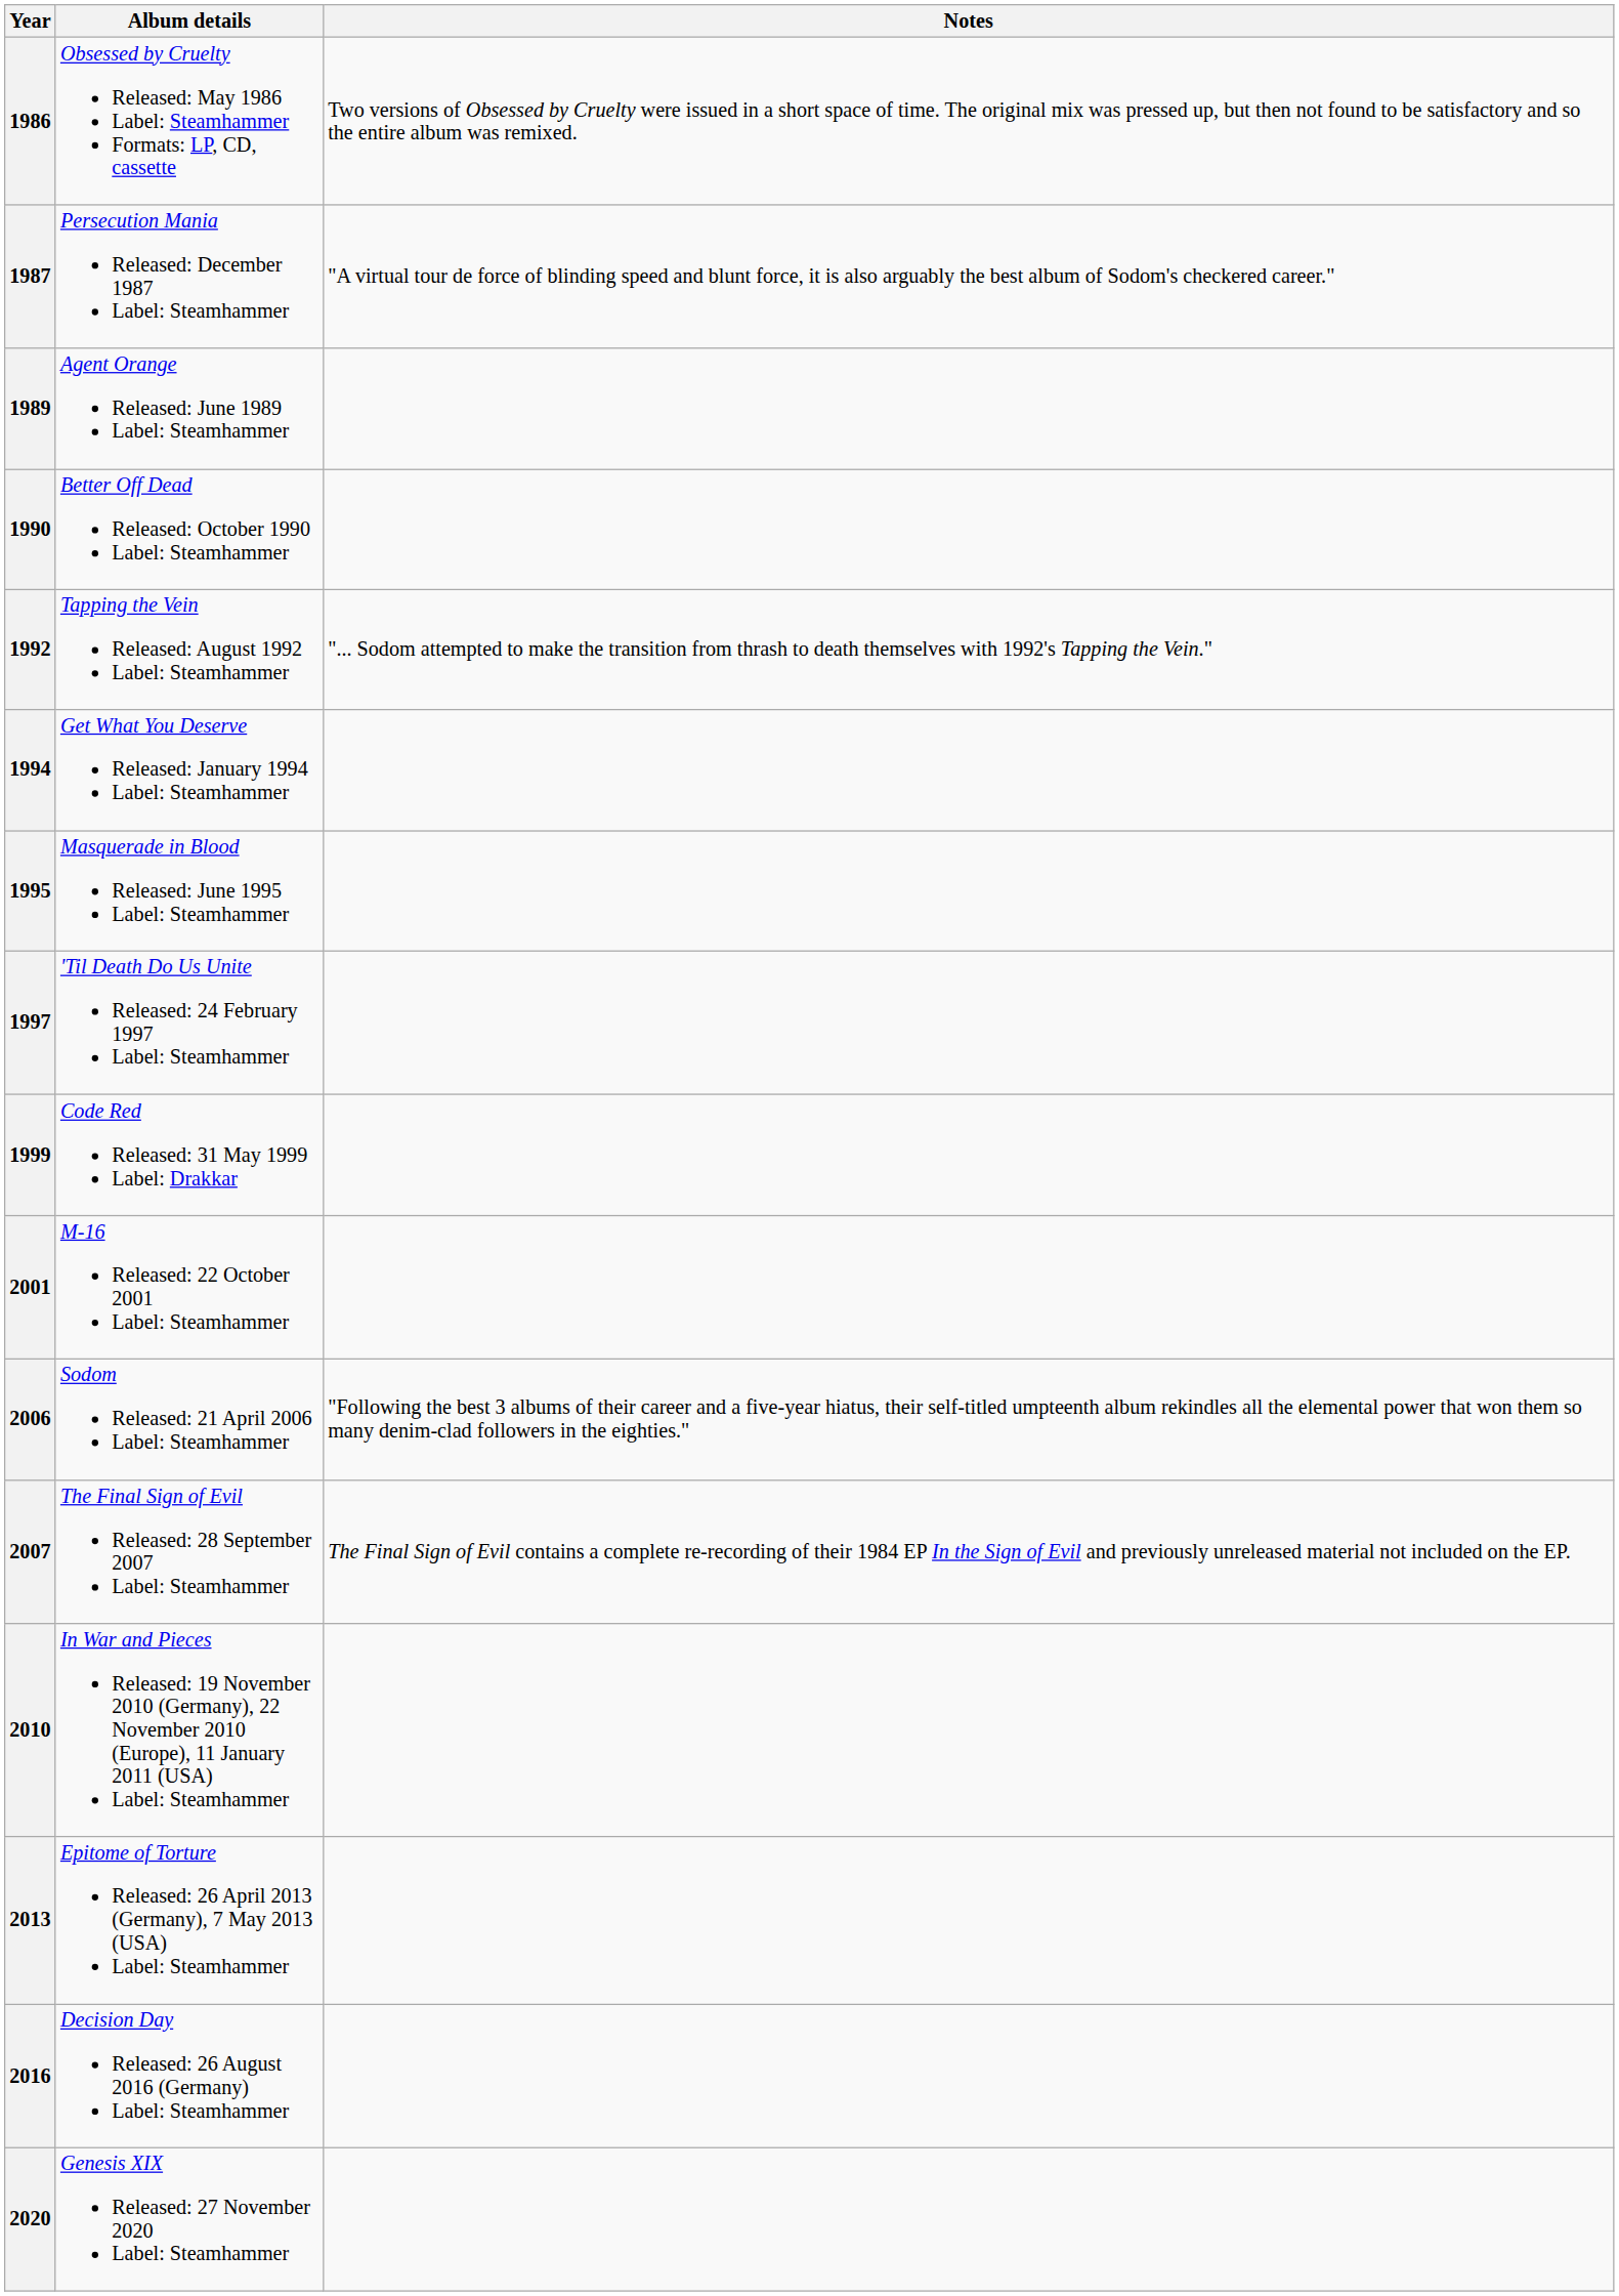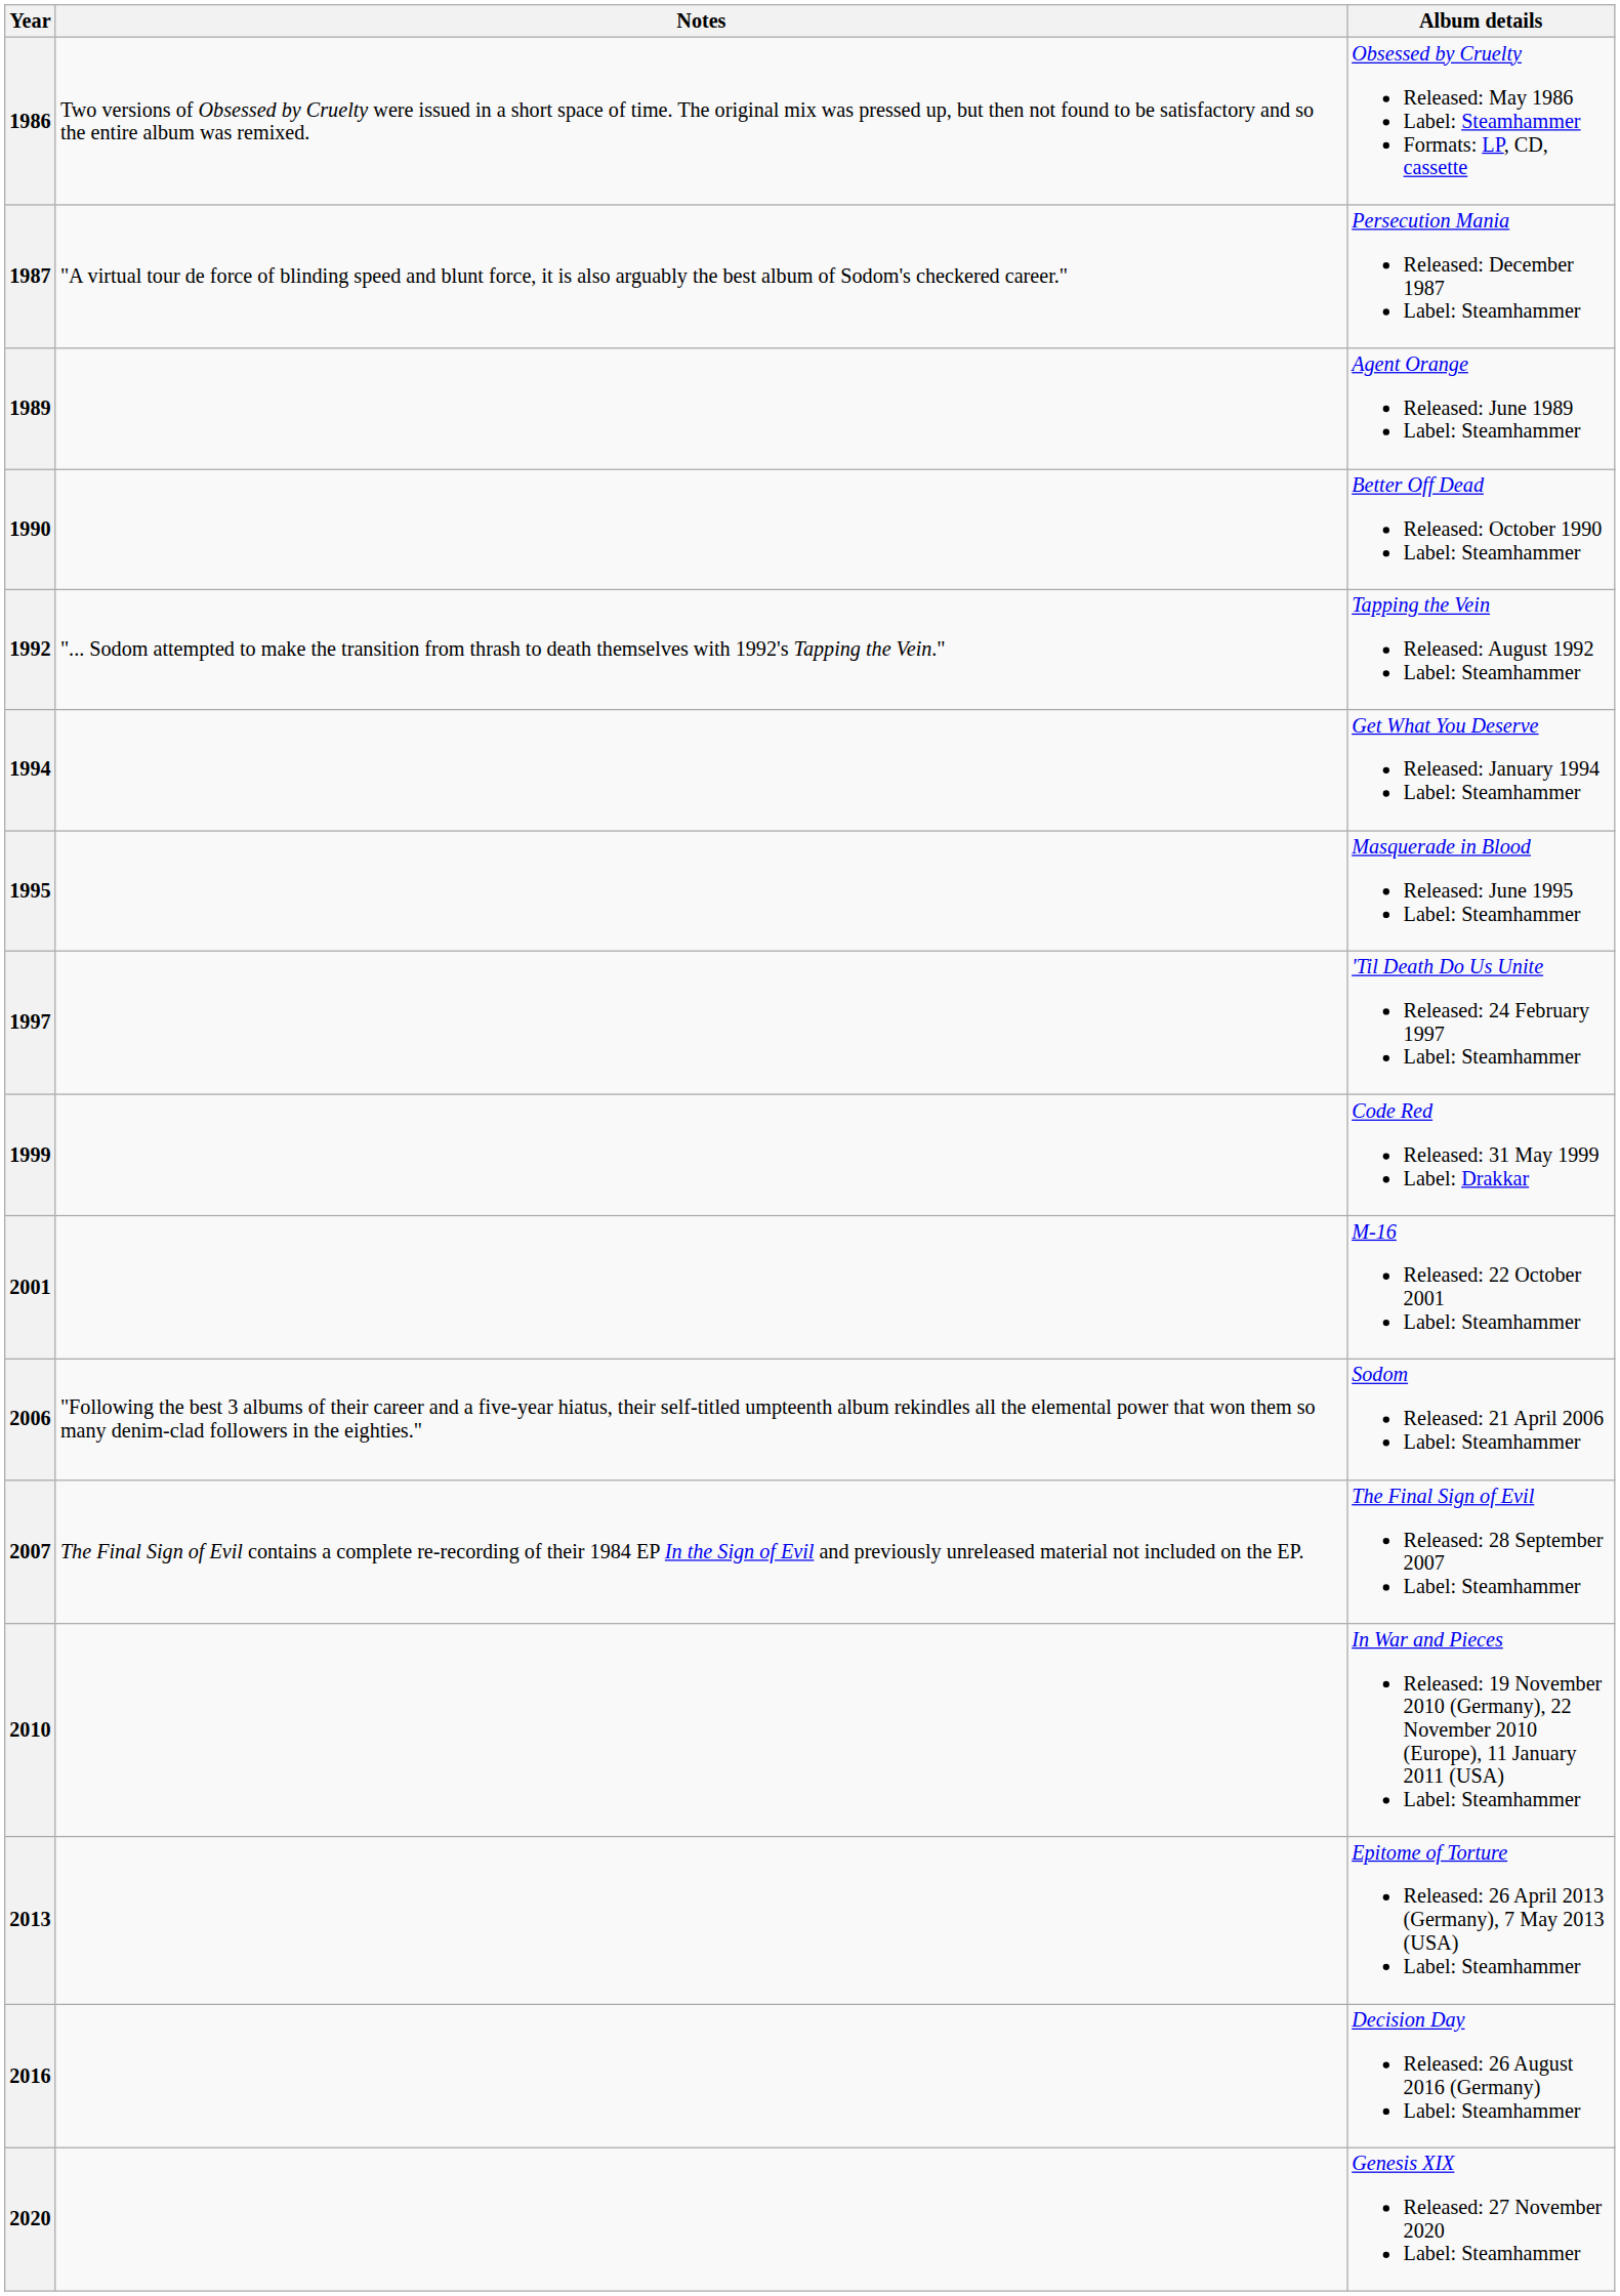 <table class="sortable wikitable">
 <tr>
 <th>Year</th>
+<th class="unsortable">Notes</th>
 <th width="200">Album details</th>
-<th class="unsortable">Notes</th>
 </tr>
 <tr>
 <th>1986</th>
+<td>Two versions of <em>Obsessed by Cruelty</em> were issued in a short space of time. The original mix was pressed up, but then not found to be satisfactory and so the entire album was remixed.</td>
 <td><em><a href='#'>Obsessed by Cruelty</a></em><br><ul><li>Released: May 1986</li><li>Label: <a href='#'>Steamhammer</a></li><li>Formats: <a href='#'>LP</a>, CD, <a href='#'>cassette</a></li></ul></td>
-<td>Two versions of <em>Obsessed by Cruelty</em> were issued in a short space of time. The original mix was pressed up, but then not found to be satisfactory and so the entire album was remixed.</td>
 </tr>
 <tr>
 <th>1987</th>
+<td>"A virtual tour de force of blinding speed and blunt force, it is also arguably the best album of Sodom's checkered career."</td>
 <td><em><a href='#'>Persecution Mania</a></em><br><ul><li>Released: December 1987</li><li>Label: Steamhammer</li></ul></td>
-<td>"A virtual tour de force of blinding speed and blunt force, it is also arguably the best album of Sodom's checkered career."</td>
 </tr>
 <tr>
 <th>1989</th>
+<td></td>
 <td><em><a href='#'>Agent Orange</a></em><br><ul><li>Released: June 1989</li><li>Label: Steamhammer</li></ul></td>
-<td></td>
 </tr>
 <tr>
 <th>1990</th>
+<td></td>
 <td><em><a href='#'>Better Off Dead</a></em><br><ul><li>Released: October 1990</li><li>Label: Steamhammer</li></ul></td>
-<td></td>
 </tr>
 <tr>
 <th>1992</th>
+<td>"... Sodom attempted to make the transition from thrash to death themselves with 1992's <em>Tapping the Vein</em>."</td>
 <td><em><a href='#'>Tapping the Vein</a></em><br><ul><li>Released: August 1992</li><li>Label: Steamhammer</li></ul></td>
-<td>"... Sodom attempted to make the transition from thrash to death themselves with 1992's <em>Tapping the Vein</em>."</td>
 </tr>
 <tr>
 <th>1994</th>
+<td></td>
 <td><em><a href='#'>Get What You Deserve</a></em><br><ul><li>Released: January 1994</li><li>Label: Steamhammer</li></ul></td>
-<td></td>
 </tr>
 <tr>
 <th>1995</th>
+<td></td>
 <td><em><a href='#'>Masquerade in Blood</a></em><br><ul><li>Released: June 1995</li><li>Label: Steamhammer</li></ul></td>
-<td></td>
 </tr>
 <tr>
 <th>1997</th>
+<td></td>
 <td><em><a href='#'>'Til Death Do Us Unite</a></em><br><ul><li>Released: 24 February 1997</li><li>Label: Steamhammer</li></ul></td>
-<td></td>
 </tr>
 <tr>
 <th>1999</th>
+<td></td>
 <td><em><a href='#'>Code Red</a></em><br><ul><li>Released: 31 May 1999</li><li>Label: <a href='#'>Drakkar</a></li></ul></td>
-<td></td>
 </tr>
 <tr>
 <th>2001</th>
+<td></td>
 <td><em><a href='#'>M-16</a></em><br><ul><li>Released: 22 October 2001</li><li>Label: Steamhammer</li></ul></td>
-<td></td>
 </tr>
 <tr>
 <th>2006</th>
+<td>"Following the best 3 albums of their career and a five-year hiatus, their self-titled umpteenth album rekindles all the elemental power that won them so many denim-clad followers in the eighties."</td>
 <td><em><a href='#'>Sodom</a></em><br><ul><li>Released: 21 April 2006</li><li>Label: Steamhammer</li></ul></td>
-<td>"Following the best 3 albums of their career and a five-year hiatus, their self-titled umpteenth album rekindles all the elemental power that won them so many denim-clad followers in the eighties."</td>
 </tr>
 <tr>
 <th>2007</th>
+<td><em>The Final Sign of Evil</em> contains a complete re-recording of their 1984 EP <em><a href='#'>In the Sign of Evil</a></em> and previously unreleased material not included on the EP.</td>
 <td><em><a href='#'>The Final Sign of Evil</a></em><br><ul><li>Released: 28 September 2007</li><li>Label: Steamhammer</li></ul></td>
-<td><em>The Final Sign of Evil</em> contains a complete re-recording of their 1984 EP <em><a href='#'>In the Sign of Evil</a></em> and previously unreleased material not included on the EP.</td>
 </tr>
 <tr>
 <th>2010</th>
+<td></td>
 <td><em><a href='#'>In War and Pieces</a></em><br><ul><li>Released: 19 November 2010 (Germany), 22 November 2010 (Europe), 11 January 2011 (USA)</li><li>Label: Steamhammer</li></ul></td>
-<td></td>
 </tr>
 <tr>
 <th>2013</th>
+<td></td>
 <td><em><a href='#'>Epitome of Torture</a></em><br><ul><li>Released: 26 April 2013 (Germany), 7 May 2013 (USA)</li><li>Label: Steamhammer</li></ul></td>
-<td></td>
 </tr>
 <tr>
 <th>2016</th>
+<td></td>
 <td><em><a href='#'>Decision Day</a></em><br><ul><li>Released: 26 August 2016 (Germany)</li><li>Label: Steamhammer</li></ul></td>
-<td></td>
 </tr>
 <tr>
 <th>2020</th>
+<td></td>
 <td><em><a href='#'>Genesis XIX</a></em><br><ul><li>Released: 27 November 2020</li><li>Label: Steamhammer</li></ul></td>
-<td></td>
 </tr>
 </table>
